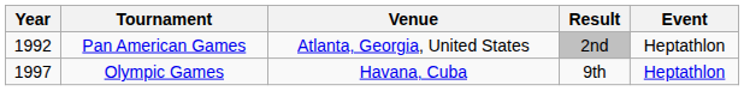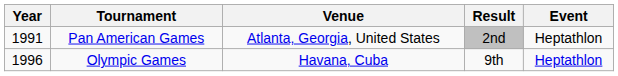 <table class="wikitable" style=" text-align:center; font-size:95%;" width="75%">
 <tr>
 <th>Year</th>
 <th>Tournament</th>
 <th>Venue</th>
 <th>Result</th>
 <th>Event</th>
 </tr>
 <tr>
-<td>1992</td>
+<td>1991</td>
 <td><a href='#'>Pan American Games</a></td>
 <td><a href='#'>Atlanta, Georgia</a>, United States</td>
 <td bgcolor="silver">2nd</td>
 <td>Heptathlon</td>
 </tr>
 <tr>
-<td>1997</td>
+<td>1996</td>
 <td><a href='#'>Olympic Games</a></td>
 <td><a href='#'>Havana, Cuba</a></td>
 <td>9th</td>
 <td><a href='#'>Heptathlon</a></td>
 </tr>
 </table>
